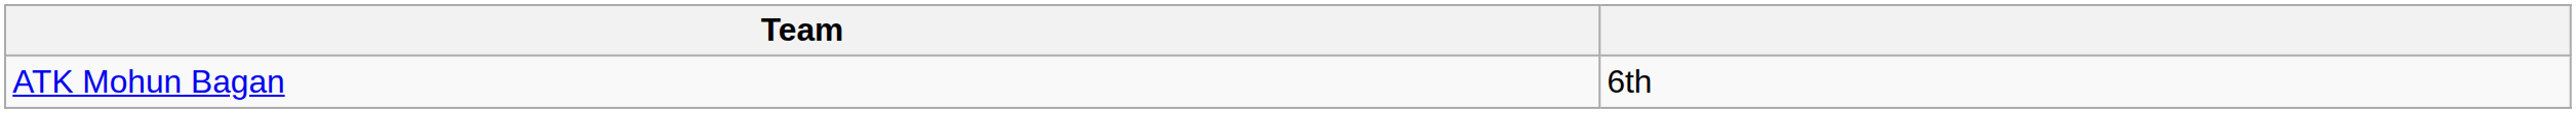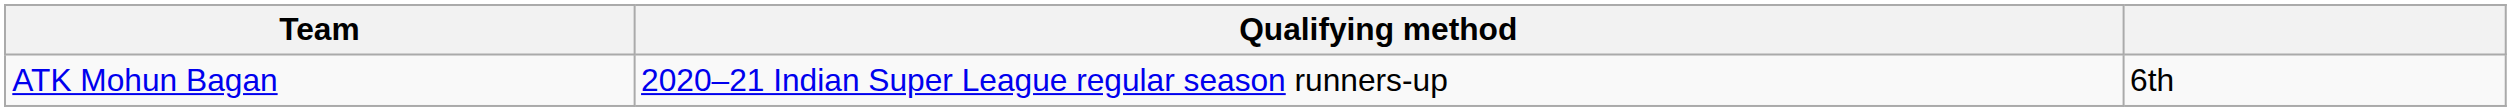 <table class="wikitable" style="table-layout:fixed;width:100%;">
 <tr>
 <th width=25%>Team</th>
+<th width=60%>Qualifying method</th>
 <th width=15%> </th>
 </tr>
 <tr>
 <td> <a href='#'>ATK Mohun Bagan</a></td>
+<td><a href='#'>2020–21 Indian Super League regular season</a> runners-up</td>
 <td>6th </td>
 </tr>
 </table>
